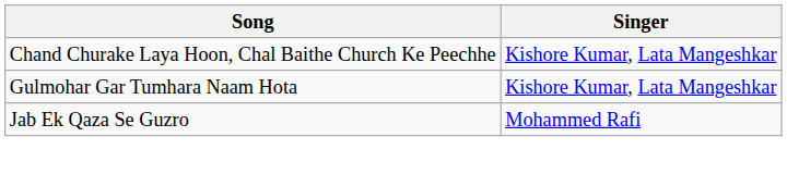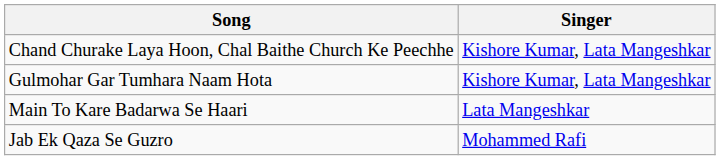 <table class="wikitable" style="font-size:95%;">
 <tr>
 <th>Song</th>
 <th>Singer</th>
 </tr>
 <tr>
 <td>Chand Churake Laya Hoon, Chal Baithe Church Ke Peechhe</td>
 <td><a href='#'>Kishore Kumar</a>, <a href='#'>Lata Mangeshkar</a></td>
 </tr>
 <tr>
 <td>Gulmohar Gar Tumhara Naam Hota</td>
 <td><a href='#'>Kishore Kumar</a>, <a href='#'>Lata Mangeshkar</a></td>
 </tr>
 <tr>
+<td>Main To Kare Badarwa Se Haari</td>
+<td><a href='#'>Lata Mangeshkar</a></td>
+</tr>
+<tr>
 <td>Jab Ek Qaza Se Guzro</td>
 <td><a href='#'>Mohammed Rafi</a></td>
 </tr>
 </table>
